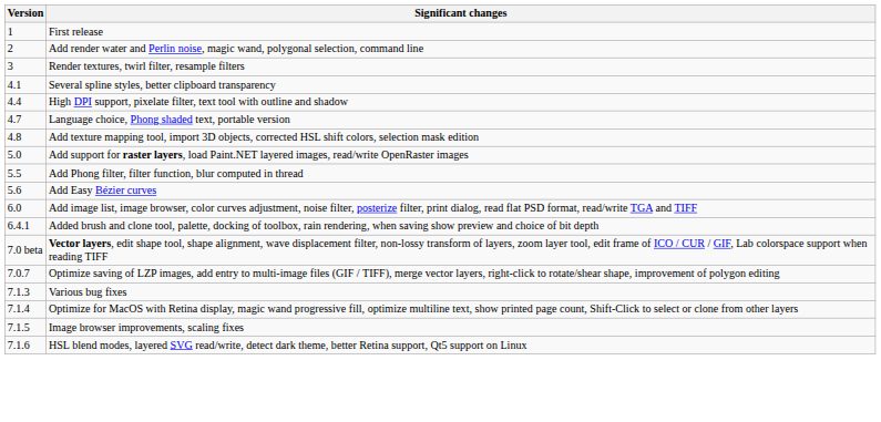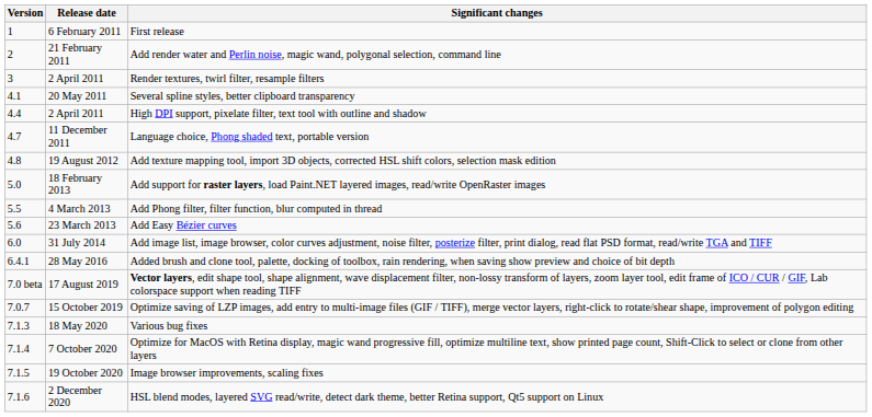 <table class="wikitable sortable">
 <tr>
 <th>Version</th>
+<th>Release date</th>
 <th class=unsortable>Significant changes</th>
 </tr>
 <tr>
 <td>1</td>
+<td>6 February 2011</td>
 <td>First release</td>
 </tr>
 <tr>
 <td>2</td>
+<td>21 February 2011</td>
 <td>Add render water and <a href='#'>Perlin noise</a>, magic wand, polygonal selection, command line</td>
 </tr>
 <tr>
 <td>3</td>
+<td>2 April 2011</td>
 <td>Render textures, twirl filter, resample filters</td>
 </tr>
 <tr>
 <td>4.1</td>
+<td>20 May 2011</td>
 <td>Several spline styles, better clipboard transparency</td>
 </tr>
 <tr>
 <td>4.4</td>
+<td>2 April 2011</td>
 <td>High <a href='#'>DPI</a> support, pixelate filter, text tool with outline and shadow</td>
 </tr>
 <tr>
 <td>4.7</td>
+<td>11 December 2011</td>
 <td>Language choice, <a href='#'>Phong shaded</a> text, portable version</td>
 </tr>
 <tr>
 <td>4.8</td>
+<td>19 August 2012</td>
 <td>Add texture mapping tool, import 3D objects, corrected HSL shift colors, selection mask edition</td>
 </tr>
 <tr>
 <td>5.0</td>
+<td>18 February 2013</td>
 <td>Add support for <strong>raster layers</strong>, load Paint.NET layered images, read/write OpenRaster images</td>
 </tr>
 <tr>
 <td>5.5</td>
+<td>4 March 2013</td>
 <td>Add Phong filter, filter function, blur computed in thread</td>
 </tr>
 <tr>
 <td>5.6</td>
+<td>23 March 2013</td>
 <td>Add Easy <a href='#'>Bézier curves</a></td>
 </tr>
 <tr>
 <td>6.0</td>
+<td>31 July 2014</td>
 <td>Add image list, image browser, color curves adjustment, noise filter, <a href='#'>posterize</a> filter, print dialog, read flat PSD format, read/write <a href='#'>TGA</a> and <a href='#'>TIFF</a></td>
 </tr>
 <tr>
 <td>6.4.1</td>
+<td>28 May 2016</td>
 <td>Added brush and clone tool, palette, docking of toolbox, rain rendering, when saving show preview and choice of bit depth</td>
 </tr>
 <tr>
 <td>7.0 beta</td>
+<td>17 August 2019</td>
 <td><strong>Vector layers</strong>, edit shape tool, shape alignment, wave displacement filter, non-lossy transform of layers, zoom layer tool, edit frame of <a href='#'>ICO / CUR</a> / <a href='#'>GIF</a>, Lab colorspace support when reading TIFF</td>
 </tr>
 <tr>
 <td>7.0.7</td>
+<td>15 October 2019</td>
 <td>Optimize saving of LZP images, add entry to multi-image files (GIF / TIFF), merge vector layers, right-click to rotate/shear shape, improvement of polygon editing</td>
 </tr>
 <tr>
 <td>7.1.3</td>
+<td>18 May 2020</td>
 <td>Various bug fixes</td>
 </tr>
 <tr>
 <td>7.1.4</td>
+<td>7 October 2020</td>
 <td>Optimize for MacOS with Retina display, magic wand progressive fill, optimize multiline text, show printed page count, Shift-Click to select or clone from other layers</td>
 </tr>
 <tr>
 <td>7.1.5</td>
+<td>19 October 2020</td>
 <td>Image browser improvements, scaling fixes</td>
 </tr>
 <tr>
 <td>7.1.6</td>
+<td>2 December 2020</td>
 <td>HSL blend modes, layered <a href='#'>SVG</a> read/write, detect dark theme, better Retina support, Qt5 support on Linux</td>
 </tr>
 </table>
